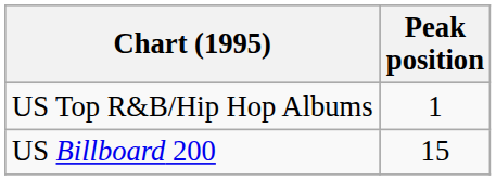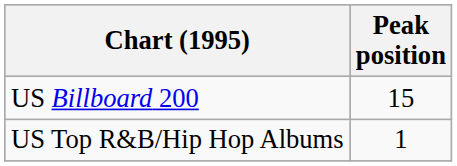 <table class="wikitable">
 <tr>
 <th>Chart (1995)</th>
 <th>Peak<br>position</th>
 </tr>
 <tr>
+<td>US <a href='#'><em>Billboard</em> 200</a></td>
+<td align="center">15</td>
+</tr>
+<tr>
 <td>US Top R&B/Hip Hop Albums</td>
 <td align="center">1</td>
 </tr>
-<tr>
-<td>US <a href='#'><em>Billboard</em> 200</a></td>
-<td align="center">15</td>
-</tr>
 </table>
